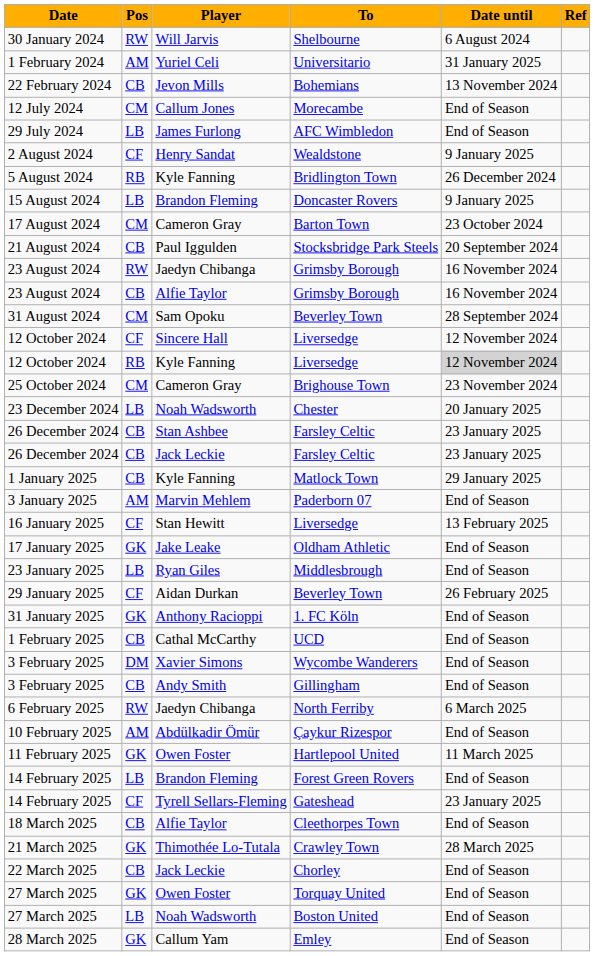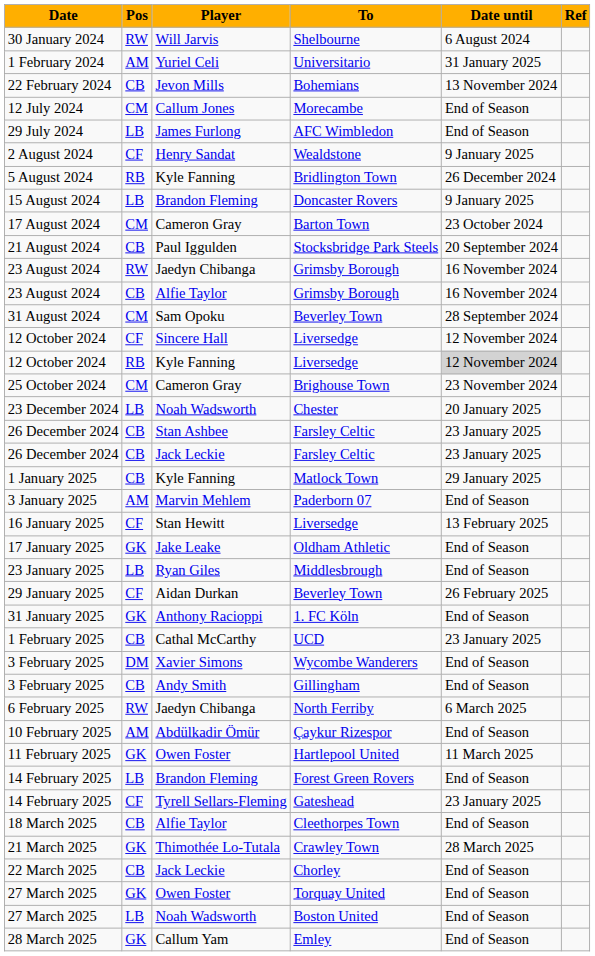 <table class="wikitable plainrowheaders sortable">
 <tr>
 <th style="background:#ffaf00; color:#000000;">Date</th>
 <th style="background:#ffaf00; color:#000000;">Pos</th>
 <th style="background:#ffaf00; color:#000000;">Player</th>
 <th style="background:#ffaf00; color:#000000;">To</th>
 <th style="background:#ffaf00; color:#000000;">Date until</th>
 <th style="background:#ffaf00; color:#000000;">Ref</th>
 </tr>
 <tr>
 <td>30 January 2024</td>
 <td><a href='#'>RW</a></td>
 <td> <a href='#'>Will Jarvis</a></td>
 <td> <a href='#'>Shelbourne</a></td>
 <td>6 August 2024</td>
 <td></td>
 </tr>
 <tr>
 <td>1 February 2024</td>
 <td><a href='#'>AM</a></td>
 <td> <a href='#'>Yuriel Celi</a></td>
 <td> <a href='#'>Universitario</a></td>
 <td>31 January 2025</td>
 <td></td>
 </tr>
 <tr>
 <td>22 February 2024</td>
 <td><a href='#'>CB</a></td>
 <td> <a href='#'>Jevon Mills</a></td>
 <td> <a href='#'>Bohemians</a></td>
 <td>13 November 2024</td>
 <td></td>
 </tr>
 <tr>
 <td>12 July 2024</td>
 <td><a href='#'>CM</a></td>
 <td> <a href='#'>Callum Jones</a></td>
 <td> <a href='#'>Morecambe</a></td>
 <td>End of Season</td>
 <td></td>
 </tr>
 <tr>
 <td>29 July 2024</td>
 <td><a href='#'>LB</a></td>
 <td> <a href='#'>James Furlong</a></td>
 <td> <a href='#'>AFC Wimbledon</a></td>
 <td>End of Season</td>
 <td></td>
 </tr>
 <tr>
 <td>2 August 2024</td>
 <td><a href='#'>CF</a></td>
 <td> <a href='#'>Henry Sandat</a></td>
 <td> <a href='#'>Wealdstone</a></td>
 <td>9 January 2025</td>
 <td></td>
 </tr>
 <tr>
 <td>5 August 2024</td>
 <td><a href='#'>RB</a></td>
 <td> Kyle Fanning</td>
 <td> <a href='#'>Bridlington Town</a></td>
 <td>26 December 2024</td>
 <td></td>
 </tr>
 <tr>
 <td>15 August 2024</td>
 <td><a href='#'>LB</a></td>
 <td> <a href='#'>Brandon Fleming</a></td>
 <td> <a href='#'>Doncaster Rovers</a></td>
 <td>9 January 2025</td>
 <td></td>
 </tr>
 <tr>
 <td>17 August 2024</td>
 <td><a href='#'>CM</a></td>
 <td> Cameron Gray</td>
 <td> <a href='#'>Barton Town</a></td>
 <td>23 October 2024</td>
 <td></td>
 </tr>
 <tr>
 <td>21 August 2024</td>
 <td><a href='#'>CB</a></td>
 <td> Paul Iggulden</td>
 <td> <a href='#'>Stocksbridge Park Steels</a></td>
 <td>20 September 2024</td>
 <td></td>
 </tr>
 <tr>
 <td>23 August 2024</td>
 <td><a href='#'>RW</a></td>
 <td> Jaedyn Chibanga</td>
 <td> <a href='#'>Grimsby Borough</a></td>
 <td>16 November 2024</td>
 <td></td>
 </tr>
 <tr>
 <td>23 August 2024</td>
 <td><a href='#'>CB</a></td>
 <td> <a href='#'>Alfie Taylor</a></td>
 <td> <a href='#'>Grimsby Borough</a></td>
 <td>16 November 2024</td>
 <td></td>
 </tr>
 <tr>
 <td>31 August 2024</td>
 <td><a href='#'>CM</a></td>
 <td> Sam Opoku</td>
 <td> <a href='#'>Beverley Town</a></td>
 <td>28 September 2024</td>
 <td></td>
 </tr>
 <tr>
 <td>12 October 2024</td>
 <td><a href='#'>CF</a></td>
 <td> <a href='#'>Sincere Hall</a></td>
 <td> <a href='#'>Liversedge</a></td>
 <td>12 November 2024</td>
 <td></td>
 </tr>
 <tr>
 <td>12 October 2024</td>
 <td><a href='#'>RB</a></td>
 <td> Kyle Fanning</td>
 <td> <a href='#'>Liversedge</a></td>
 <td style="background: lightgrey;">12 November 2024</td>
 <td></td>
 </tr>
 <tr>
 <td>25 October 2024</td>
 <td><a href='#'>CM</a></td>
 <td> Cameron Gray</td>
 <td> <a href='#'>Brighouse Town</a></td>
 <td>23 November 2024</td>
 <td></td>
 </tr>
 <tr>
 <td>23 December 2024</td>
 <td><a href='#'>LB</a></td>
 <td> <a href='#'>Noah Wadsworth</a></td>
 <td> <a href='#'>Chester</a></td>
 <td>20 January 2025</td>
 <td></td>
 </tr>
 <tr>
 <td>26 December 2024</td>
 <td><a href='#'>CB</a></td>
 <td> <a href='#'>Stan Ashbee</a></td>
 <td> <a href='#'>Farsley Celtic</a></td>
 <td>23 January 2025</td>
 <td></td>
 </tr>
 <tr>
 <td>26 December 2024</td>
 <td><a href='#'>CB</a></td>
 <td> <a href='#'>Jack Leckie</a></td>
 <td> <a href='#'>Farsley Celtic</a></td>
 <td>23 January 2025</td>
 <td></td>
 </tr>
 <tr>
 <td>1 January 2025</td>
 <td><a href='#'>CB</a></td>
 <td> Kyle Fanning</td>
 <td> <a href='#'>Matlock Town</a></td>
 <td>29 January 2025</td>
 <td></td>
 </tr>
 <tr>
 <td>3 January 2025</td>
 <td><a href='#'>AM</a></td>
 <td> <a href='#'>Marvin Mehlem</a></td>
 <td> <a href='#'>Paderborn 07</a></td>
 <td>End of Season</td>
 <td></td>
 </tr>
 <tr>
 <td>16 January 2025</td>
 <td><a href='#'>CF</a></td>
 <td> Stan Hewitt</td>
 <td> <a href='#'>Liversedge</a></td>
 <td>13 February 2025</td>
 <td></td>
 </tr>
 <tr>
 <td>17 January 2025</td>
 <td><a href='#'>GK</a></td>
 <td> <a href='#'>Jake Leake</a></td>
 <td> <a href='#'>Oldham Athletic</a></td>
 <td>End of Season</td>
 <td></td>
 </tr>
 <tr>
 <td>23 January 2025</td>
 <td><a href='#'>LB</a></td>
 <td> <a href='#'>Ryan Giles</a></td>
 <td> <a href='#'>Middlesbrough</a></td>
 <td>End of Season</td>
 <td></td>
 </tr>
 <tr>
 <td>29 January 2025</td>
 <td><a href='#'>CF</a></td>
 <td> Aidan Durkan</td>
 <td> <a href='#'>Beverley Town</a></td>
 <td>26 February 2025</td>
 <td></td>
 </tr>
 <tr>
 <td>31 January 2025</td>
 <td><a href='#'>GK</a></td>
 <td> <a href='#'>Anthony Racioppi</a></td>
 <td> <a href='#'>1. FC Köln</a></td>
 <td>End of Season</td>
 <td></td>
 </tr>
 <tr>
 <td>1 February 2025</td>
 <td><a href='#'>CB</a></td>
 <td> Cathal McCarthy</td>
 <td> <a href='#'>UCD</a></td>
-<td>End of Season</td>
+<td>23 January 2025</td>
 <td></td>
 </tr>
 <tr>
 <td>3 February 2025</td>
 <td><a href='#'>DM</a></td>
 <td> <a href='#'>Xavier Simons</a></td>
 <td> <a href='#'>Wycombe Wanderers</a></td>
 <td>End of Season</td>
 <td></td>
 </tr>
 <tr>
 <td>3 February 2025</td>
 <td><a href='#'>CB</a></td>
 <td> <a href='#'>Andy Smith</a></td>
 <td> <a href='#'>Gillingham</a></td>
 <td>End of Season</td>
 <td></td>
 </tr>
 <tr>
 <td>6 February 2025</td>
 <td><a href='#'>RW</a></td>
 <td> Jaedyn Chibanga</td>
 <td> <a href='#'>North Ferriby</a></td>
 <td>6 March 2025</td>
 <td></td>
 </tr>
 <tr>
 <td>10 February 2025</td>
 <td><a href='#'>AM</a></td>
 <td> <a href='#'>Abdülkadir Ömür</a></td>
 <td> <a href='#'>Çaykur Rizespor</a></td>
 <td>End of Season</td>
 <td></td>
 </tr>
 <tr>
 <td>11 February 2025</td>
 <td><a href='#'>GK</a></td>
 <td> <a href='#'>Owen Foster</a></td>
 <td> <a href='#'>Hartlepool United</a></td>
 <td>11 March 2025</td>
 <td></td>
 </tr>
 <tr>
 <td>14 February 2025</td>
 <td><a href='#'>LB</a></td>
 <td> <a href='#'>Brandon Fleming</a></td>
 <td> <a href='#'>Forest Green Rovers</a></td>
 <td>End of Season</td>
 <td></td>
 </tr>
 <tr>
 <td>14 February 2025</td>
 <td><a href='#'>CF</a></td>
 <td> <a href='#'>Tyrell Sellars-Fleming</a></td>
 <td> <a href='#'>Gateshead</a></td>
 <td>23 January 2025</td>
 <td></td>
 </tr>
 <tr>
 <td>18 March 2025</td>
 <td><a href='#'>CB</a></td>
 <td> <a href='#'>Alfie Taylor</a></td>
 <td> <a href='#'>Cleethorpes Town</a></td>
 <td>End of Season</td>
 <td></td>
 </tr>
 <tr>
 <td>21 March 2025</td>
 <td><a href='#'>GK</a></td>
 <td> <a href='#'>Thimothée Lo-Tutala</a></td>
 <td> <a href='#'>Crawley Town</a></td>
 <td>28 March 2025</td>
 <td></td>
 </tr>
 <tr>
 <td>22 March 2025</td>
 <td><a href='#'>CB</a></td>
 <td> <a href='#'>Jack Leckie</a></td>
 <td> <a href='#'>Chorley</a></td>
 <td>End of Season</td>
 <td></td>
 </tr>
 <tr>
 <td>27 March 2025</td>
 <td><a href='#'>GK</a></td>
 <td> <a href='#'>Owen Foster</a></td>
 <td> <a href='#'>Torquay United</a></td>
 <td>End of Season</td>
 <td></td>
 </tr>
 <tr>
 <td>27 March 2025</td>
 <td><a href='#'>LB</a></td>
 <td> <a href='#'>Noah Wadsworth</a></td>
 <td> <a href='#'>Boston United</a></td>
 <td>End of Season</td>
 <td></td>
 </tr>
 <tr>
 <td>28 March 2025</td>
 <td><a href='#'>GK</a></td>
 <td> Callum Yam</td>
 <td> <a href='#'>Emley</a></td>
 <td>End of Season</td>
 <td></td>
 </tr>
 </table>
